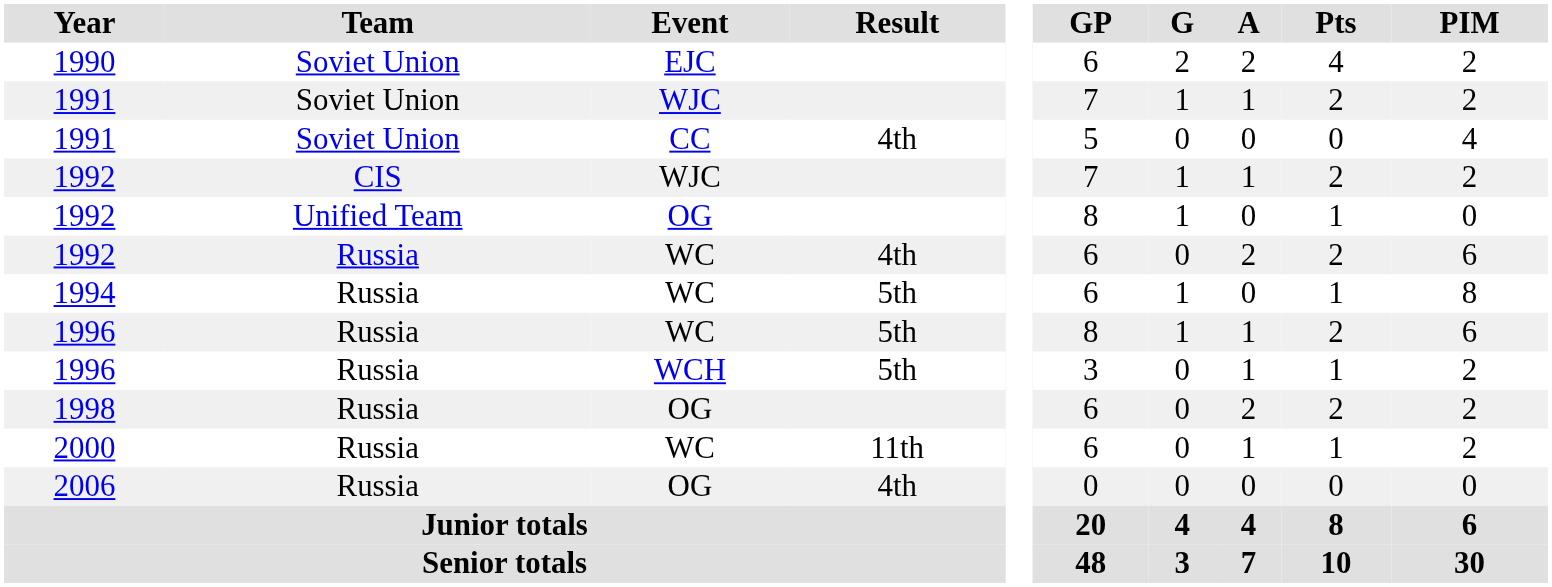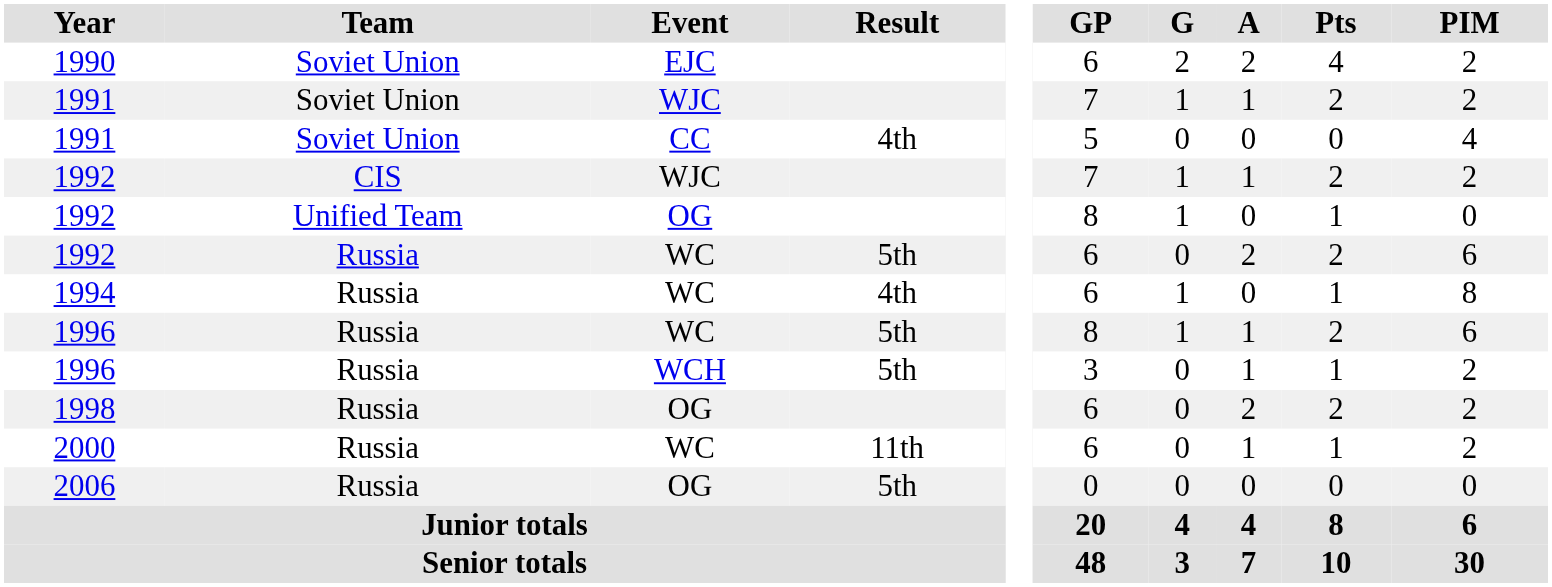 <table border="0" cellpadding="1" cellspacing="0" style="text-align:center; width:50em">
 <tr ALIGN="center" bgcolor="#e0e0e0">
 <th>Year</th>
 <th>Team</th>
 <th>Event</th>
 <th>Result</th>
 <th ALIGN="center" rowspan="99" bgcolor="#ffffff"> </th>
 <th>GP</th>
 <th>G</th>
 <th>A</th>
 <th>Pts</th>
 <th>PIM</th>
 </tr>
 <tr>
 <td><a href='#'>1990</a></td>
 <td><a href='#'>Soviet Union</a></td>
 <td><a href='#'>EJC</a></td>
 <td></td>
 <td>6</td>
 <td>2</td>
 <td>2</td>
 <td>4</td>
 <td>2</td>
 </tr>
 <tr bgcolor="#f0f0f0">
 <td><a href='#'>1991</a></td>
 <td>Soviet Union</td>
 <td><a href='#'>WJC</a></td>
 <td></td>
 <td>7</td>
 <td>1</td>
 <td>1</td>
 <td>2</td>
 <td>2</td>
 </tr>
 <tr>
 <td><a href='#'>1991</a></td>
 <td><a href='#'>Soviet Union</a></td>
 <td><a href='#'>CC</a></td>
 <td>4th</td>
 <td>5</td>
 <td>0</td>
 <td>0</td>
 <td>0</td>
 <td>4</td>
 </tr>
 <tr bgcolor="#f0f0f0">
 <td><a href='#'>1992</a></td>
 <td><a href='#'>CIS</a></td>
 <td>WJC</td>
 <td></td>
 <td>7</td>
 <td>1</td>
 <td>1</td>
 <td>2</td>
 <td>2</td>
 </tr>
 <tr>
 <td><a href='#'>1992</a></td>
 <td><a href='#'>Unified Team</a></td>
 <td><a href='#'>OG</a></td>
 <td></td>
 <td>8</td>
 <td>1</td>
 <td>0</td>
 <td>1</td>
 <td>0</td>
 </tr>
 <tr bgcolor="#f0f0f0">
 <td><a href='#'>1992</a></td>
 <td><a href='#'>Russia</a></td>
 <td>WC</td>
-<td>4th</td>
+<td>5th</td>
 <td>6</td>
 <td>0</td>
 <td>2</td>
 <td>2</td>
 <td>6</td>
 </tr>
 <tr>
 <td><a href='#'>1994</a></td>
 <td>Russia</td>
 <td>WC</td>
-<td>5th</td>
+<td>4th</td>
 <td>6</td>
 <td>1</td>
 <td>0</td>
 <td>1</td>
 <td>8</td>
 </tr>
 <tr bgcolor="#f0f0f0">
 <td><a href='#'>1996</a></td>
 <td>Russia</td>
 <td>WC</td>
 <td>5th</td>
 <td>8</td>
 <td>1</td>
 <td>1</td>
 <td>2</td>
 <td>6</td>
 </tr>
 <tr>
 <td><a href='#'>1996</a></td>
 <td>Russia</td>
 <td><a href='#'>WCH</a></td>
 <td>5th</td>
 <td>3</td>
 <td>0</td>
 <td>1</td>
 <td>1</td>
 <td>2</td>
 </tr>
 <tr bgcolor="#f0f0f0">
 <td><a href='#'>1998</a></td>
 <td>Russia</td>
 <td>OG</td>
 <td></td>
 <td>6</td>
 <td>0</td>
 <td>2</td>
 <td>2</td>
 <td>2</td>
 </tr>
 <tr>
 <td><a href='#'>2000</a></td>
 <td>Russia</td>
 <td>WC</td>
 <td>11th</td>
 <td>6</td>
 <td>0</td>
 <td>1</td>
 <td>1</td>
 <td>2</td>
 </tr>
 <tr bgcolor="#f0f0f0">
 <td><a href='#'>2006</a></td>
 <td>Russia</td>
 <td>OG</td>
-<td>4th</td>
+<td>5th</td>
 <td>0</td>
 <td>0</td>
 <td>0</td>
 <td>0</td>
 <td>0</td>
 </tr>
 <tr bgcolor="#e0e0e0">
 <th colspan="4">Junior totals</th>
 <th>20</th>
 <th>4</th>
 <th>4</th>
 <th>8</th>
 <th>6</th>
 </tr>
 <tr bgcolor="#e0e0e0">
 <th colspan="4">Senior totals</th>
 <th>48</th>
 <th>3</th>
 <th>7</th>
 <th>10</th>
 <th>30</th>
 </tr>
 </table>
